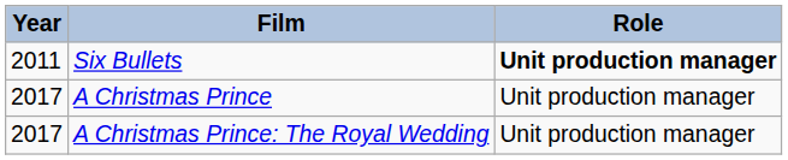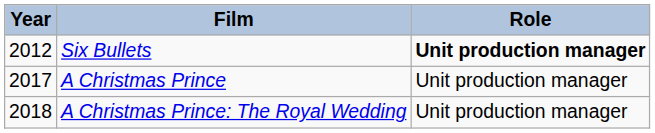 <table class="wikitable">
 <tr>
 <th style="background:#B0C4DE;">Year</th>
 <th style="background:#B0C4DE;">Film</th>
 <th style="background:#B0C4DE;">Role</th>
 </tr>
 <tr>
-<td>2011</td>
+<td>2012</td>
 <td><em><a href='#'>Six Bullets</a></em></td>
 <td><strong>Unit production manager</strong></td>
 </tr>
 <tr>
 <td>2017</td>
 <td><em><a href='#'>A Christmas Prince</a></em></td>
 <td>Unit production manager</td>
 </tr>
 <tr>
-<td>2017</td>
+<td>2018</td>
 <td><em><a href='#'>A Christmas Prince: The Royal Wedding</a></em></td>
 <td>Unit production manager</td>
 </tr>
 </table>
